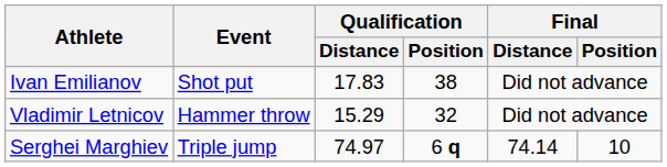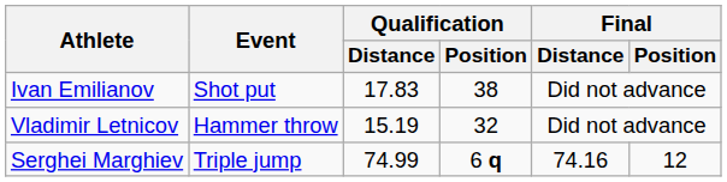 <table class=wikitable style="font-size:90%">
 <tr>
 <th rowspan="2">Athlete</th>
 <th rowspan="2">Event</th>
 <th colspan="2">Qualification</th>
 <th colspan="2">Final</th>
 </tr>
 <tr style="font-size:95%">
 <th>Distance</th>
 <th>Position</th>
 <th>Distance</th>
 <th>Position</th>
 </tr>
 <tr align=center>
 <td align=left><a href='#'>Ivan Emilianov</a></td>
 <td align=left><a href='#'>Shot put</a></td>
 <td>17.83</td>
 <td>38</td>
 <td colspan=2>Did not advance</td>
 </tr>
 <tr align=center>
 <td align=left><a href='#'>Vladimir Letnicov</a></td>
 <td align=left><a href='#'>Hammer throw</a></td>
-<td>15.29</td>
+<td>15.19</td>
 <td>32</td>
 <td colspan=2>Did not advance</td>
 </tr>
 <tr align=center>
 <td align=left><a href='#'>Serghei Marghiev</a></td>
 <td align=left><a href='#'>Triple jump</a></td>
-<td>74.97</td>
+<td>74.99</td>
 <td>6 <strong>q</strong></td>
-<td>74.14</td>
-<td>10</td>
+<td>74.16</td>
+<td>12</td>
 </tr>
 </table>
